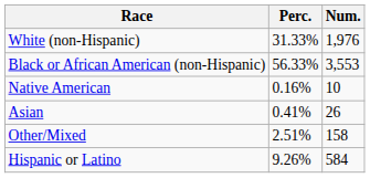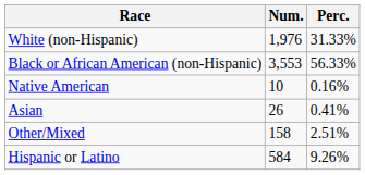 <table class="wikitable">
 <tr>
 <th>Race</th>
+<th>Num.</th>
 <th>Perc.</th>
-<th>Num.</th>
 </tr>
 <tr>
 <td><a href='#'>White</a> (non-Hispanic)</td>
+<td>1,976</td>
 <td>31.33%</td>
-<td>1,976</td>
 </tr>
 <tr>
 <td><a href='#'>Black or African American</a> (non-Hispanic)</td>
+<td>3,553</td>
 <td>56.33%</td>
-<td>3,553</td>
 </tr>
 <tr>
 <td><a href='#'>Native American</a></td>
+<td>10</td>
 <td>0.16%</td>
-<td>10</td>
 </tr>
 <tr>
 <td><a href='#'>Asian</a></td>
+<td>26</td>
 <td>0.41%</td>
-<td>26</td>
 </tr>
 <tr>
 <td><a href='#'>Other/Mixed</a></td>
+<td>158</td>
 <td>2.51%</td>
-<td>158</td>
 </tr>
 <tr>
 <td><a href='#'>Hispanic</a> or <a href='#'>Latino</a></td>
+<td>584</td>
 <td>9.26%</td>
-<td>584</td>
 </tr>
 </table>
